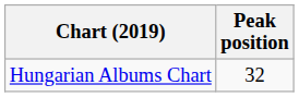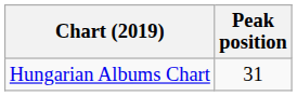 <table class="wikitable">
 <tr>
 <th>Chart (2019)</th>
 <th>Peak<br>position</th>
 </tr>
 <tr>
 <td><a href='#'>Hungarian Albums Chart</a></td>
-<td align="center">32</td>
+<td align="center">31</td>
 </tr>
 </table>
